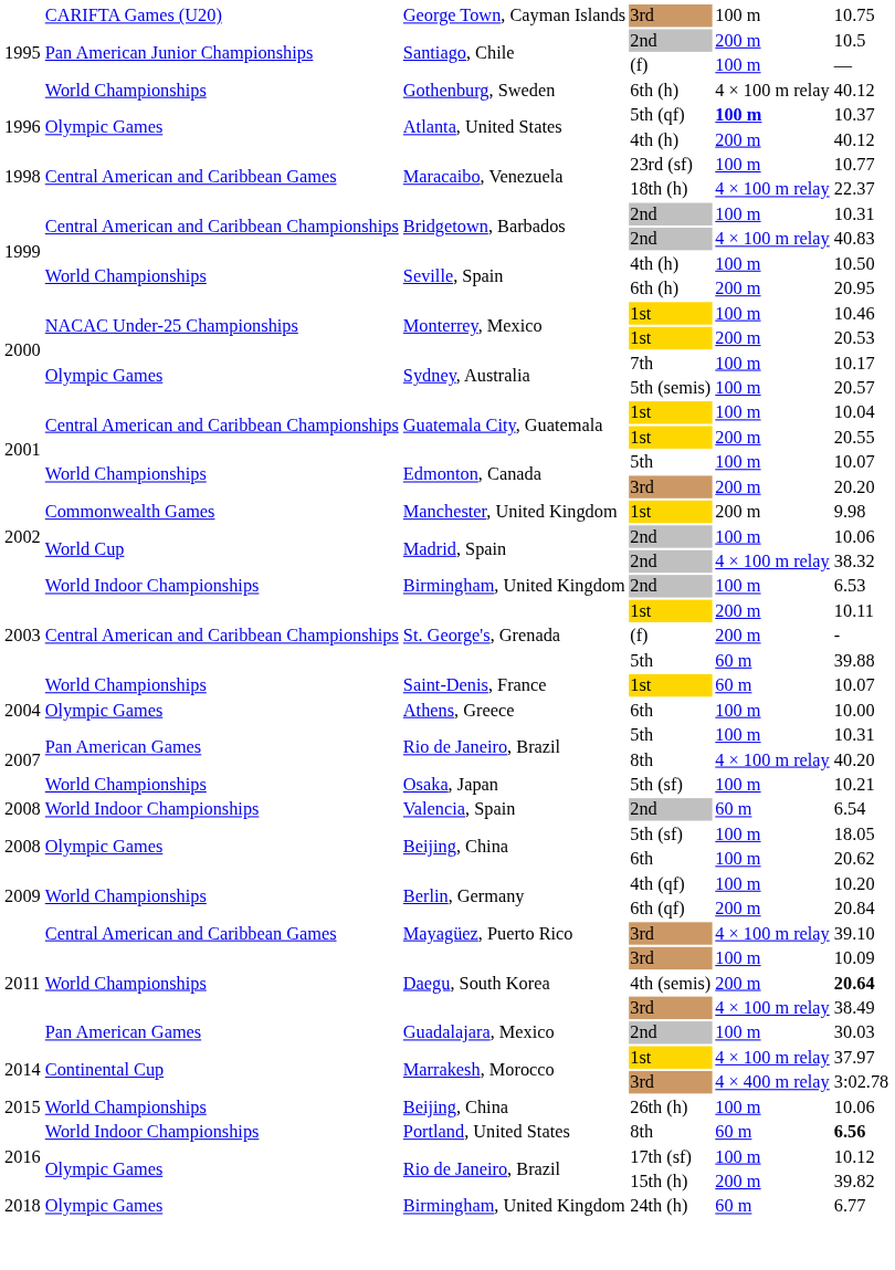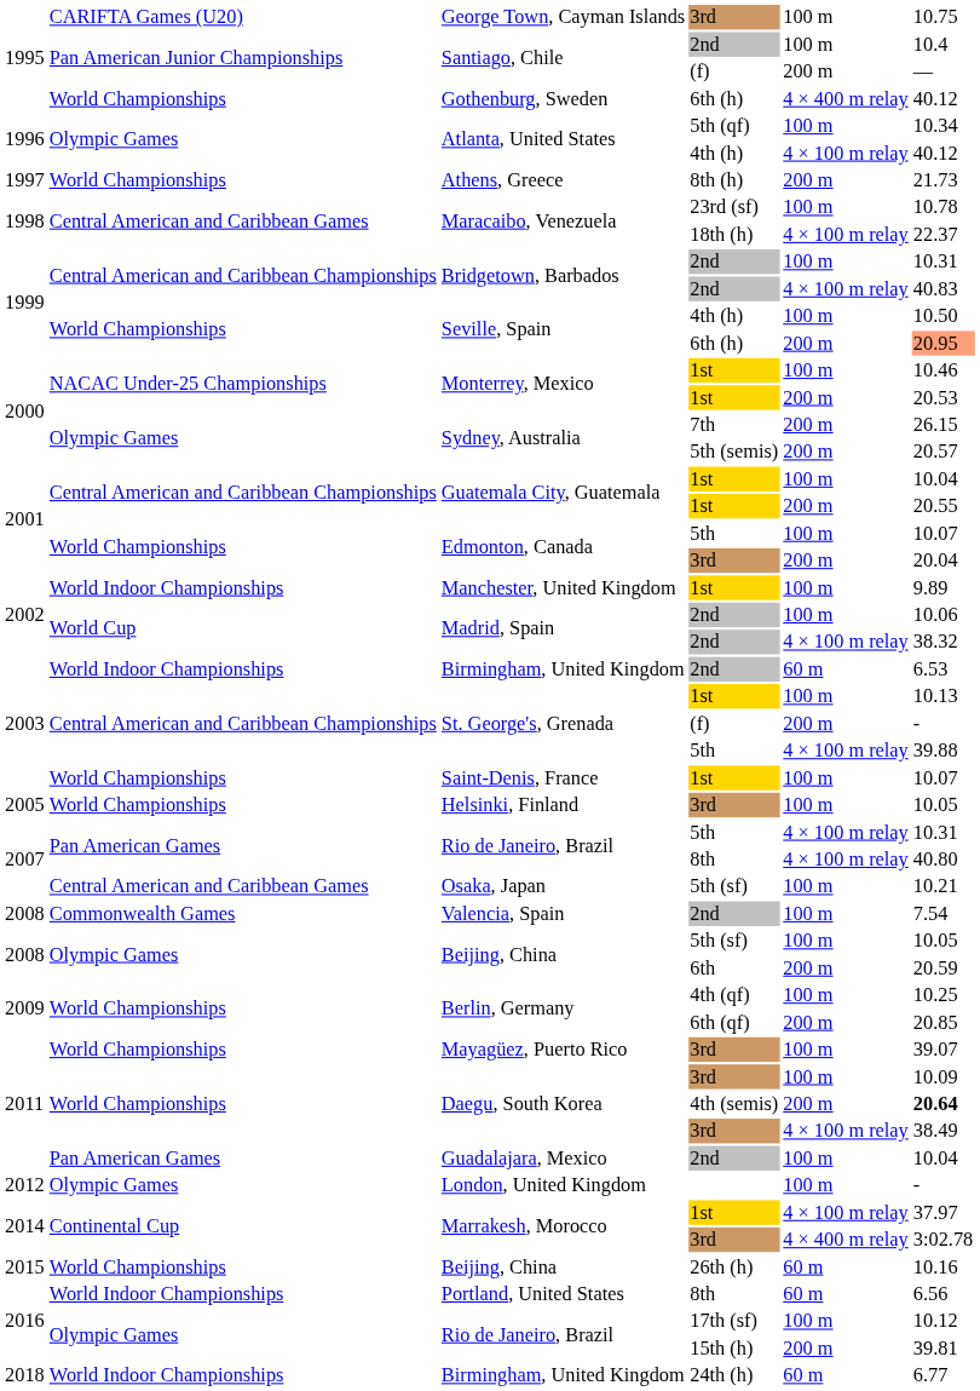 <table>
 <tr>
 <td rowspan=4>1995</td>
 <td><a href='#'>CARIFTA Games (U20)</a></td>
 <td><a href='#'>George Town</a>, Cayman Islands</td>
 <td style="background:#c96;">3rd</td>
 <td>100 m</td>
 <td data-sort-value="010.75">10.75</td>
 </tr>
 <tr>
 <td rowspan=2><a href='#'>Pan American Junior Championships</a></td>
 <td rowspan=2><a href='#'>Santiago</a>, Chile</td>
 <td bgcolor=silver>2nd</td>
-<td><a href='#'>200 m</a></td>
-<td>10.5</td>
+<td>100 m</td>
+<td>10.4</td>
 </tr>
 <tr>
 <td> (f)</td>
-<td><a href='#'>100 m</a></td>
+<td>200 m</td>
 <td>—</td>
 </tr>
 <tr>
 <td><a href='#'>World Championships</a></td>
 <td><a href='#'>Gothenburg</a>, Sweden</td>
 <td>6th (h)</td>
-<td>4 × 100 m relay</td>
+<td><a href='#'>4 × 400 m relay</a></td>
 <td>40.12</td>
 </tr>
 <tr>
 <td rowspan=2>1996</td>
 <td rowspan=2><a href='#'>Olympic Games</a></td>
 <td rowspan=2><a href='#'>Atlanta</a>, United States</td>
 <td>5th (qf)</td>
-<td><strong><a href='#'>100 m</a></strong></td>
-<td>10.37</td>
+<td><a href='#'>100 m</a></td>
+<td>10.34</td>
 </tr>
 <tr>
 <td>4th (h)</td>
+<td><a href='#'>4 × 100 m relay</a></td>
+<td>40.12</td>
+</tr>
+<tr>
+<td>1997</td>
+<td><a href='#'>World Championships</a></td>
+<td><a href='#'>Athens</a>, Greece</td>
+<td>8th (h)</td>
 <td><a href='#'>200 m</a></td>
-<td>40.12</td>
+<td>21.73</td>
 </tr>
 <tr>
 <td rowspan=2>1998</td>
 <td rowspan=2><a href='#'>Central American and Caribbean Games</a></td>
 <td rowspan=2><a href='#'>Maracaibo</a>, Venezuela</td>
 <td>23rd (sf)</td>
 <td><a href='#'>100 m</a></td>
-<td>10.77</td>
+<td>10.78</td>
 </tr>
 <tr>
 <td>18th (h)</td>
 <td><a href='#'>4 × 100 m relay</a></td>
 <td>22.37</td>
 </tr>
 <tr>
 <td rowspan=4>1999</td>
 <td rowspan=2><a href='#'>Central American and Caribbean Championships</a></td>
 <td rowspan=2><a href='#'>Bridgetown</a>, Barbados</td>
 <td bgcolor="silver">2nd</td>
 <td><a href='#'>100 m</a></td>
 <td data-sort-value="010.31">10.31</td>
 </tr>
 <tr>
 <td bgcolor="silver">2nd</td>
 <td><a href='#'>4 × 100 m relay</a></td>
 <td data-sort-value="040.83">40.83</td>
 </tr>
 <tr>
 <td rowspan=2><a href='#'>World Championships</a></td>
 <td rowspan=2><a href='#'>Seville</a>, Spain</td>
 <td>4th (h)</td>
 <td><a href='#'>100 m</a></td>
 <td>10.50</td>
 </tr>
 <tr>
 <td>6th (h)</td>
 <td><a href='#'>200 m</a></td>
-<td>20.95</td>
+<td style="background: lightsalmon;">20.95</td>
 </tr>
 <tr>
 <td rowspan=4>2000</td>
 <td rowspan=2><a href='#'>NACAC Under-25 Championships</a></td>
 <td rowspan=2><a href='#'>Monterrey</a>, Mexico</td>
 <td style="background:gold;">1st</td>
 <td><a href='#'>100 m</a></td>
 <td data-sort-value="010.46">10.46</td>
 </tr>
 <tr>
 <td style="background:gold;">1st</td>
 <td><a href='#'>200 m</a></td>
 <td data-sort-value="020.53">20.53</td>
 </tr>
 <tr>
 <td rowspan=2><a href='#'>Olympic Games</a></td>
 <td rowspan=2><a href='#'>Sydney</a>, Australia</td>
 <td>7th</td>
-<td><a href='#'>100 m</a></td>
-<td data-sort-value="010.17">10.17</td>
+<td><a href='#'>200 m</a></td>
+<td data-sort-value="010.17">26.15</td>
 </tr>
 <tr>
 <td>5th (semis)</td>
-<td><a href='#'>100 m</a></td>
+<td><a href='#'>200 m</a></td>
 <td data-sort-value="020.57">20.57</td>
 </tr>
 <tr>
 <td rowspan=4>2001</td>
 <td rowspan=2><a href='#'>Central American and Caribbean Championships</a></td>
 <td rowspan=2><a href='#'>Guatemala City</a>, Guatemala</td>
 <td style="background:gold;">1st</td>
 <td><a href='#'>100 m</a></td>
 <td data-sort-value="010.04">10.04</td>
 </tr>
 <tr>
 <td style="background:gold;">1st</td>
 <td><a href='#'>200 m</a></td>
 <td data-sort-value="020.55">20.55</td>
 </tr>
 <tr>
 <td rowspan=2><a href='#'>World Championships</a></td>
 <td rowspan=2><a href='#'>Edmonton</a>, Canada</td>
 <td>5th</td>
 <td><a href='#'>100 m</a></td>
 <td data-sort-value="010.07">10.07</td>
 </tr>
 <tr>
 <td style="background:#c96;">3rd</td>
 <td><a href='#'>200 m</a></td>
-<td data-sort-value="020.20">20.20</td>
+<td data-sort-value="020.20">20.04</td>
 </tr>
 <tr>
 <td rowspan=3>2002</td>
-<td><a href='#'>Commonwealth Games</a></td>
+<td><a href='#'>World Indoor Championships</a></td>
 <td><a href='#'>Manchester</a>, United Kingdom</td>
 <td style="background:gold;">1st</td>
-<td>200 m</td>
-<td data-sort-value="009.98">9.98</td>
+<td><a href='#'>100 m</a></td>
+<td data-sort-value="009.98">9.89</td>
 </tr>
 <tr>
 <td rowspan=2><a href='#'>World Cup</a></td>
 <td rowspan=2><a href='#'>Madrid</a>, Spain</td>
 <td bgcolor=silver>2nd</td>
 <td><a href='#'>100 m</a></td>
 <td>10.06</td>
 </tr>
 <tr>
 <td bgcolor=silver>2nd</td>
 <td><a href='#'>4 × 100 m relay</a></td>
 <td>38.32</td>
 </tr>
 <tr>
 <td rowspan=5>2003</td>
 <td><a href='#'>World Indoor Championships</a></td>
 <td><a href='#'>Birmingham</a>, United Kingdom</td>
 <td bgcolor="silver">2nd</td>
-<td><a href='#'>100 m</a></td>
+<td><a href='#'>60 m</a></td>
 <td data-sort-value="006.54">6.53</td>
 </tr>
 <tr>
 <td rowspan=3><a href='#'>Central American and Caribbean Championships</a></td>
 <td rowspan=3><a href='#'>St. George's</a>, Grenada</td>
 <td style="background:gold;">1st</td>
-<td><a href='#'>200 m</a></td>
-<td data-sort-value="010.13">10.11</td>
+<td><a href='#'>100 m</a></td>
+<td data-sort-value="010.13">10.13</td>
 </tr>
 <tr>
 <td> (f)</td>
 <td><a href='#'>200 m</a></td>
 <td data-sort-value="999.99">-</td>
 </tr>
 <tr>
 <td>5th</td>
-<td><a href='#'>60 m</a></td>
+<td><a href='#'>4 × 100 m relay</a></td>
 <td data-sort-value="039.88">39.88</td>
 </tr>
 <tr>
 <td><a href='#'>World Championships</a></td>
 <td><a href='#'>Saint-Denis</a>, France</td>
 <td style="background:gold;">1st</td>
-<td><a href='#'>60 m</a></td>
+<td><a href='#'>100 m</a></td>
 <td data-sort-value="010.07">10.07</td>
 </tr>
 <tr>
-<td>2004</td>
-<td><a href='#'>Olympic Games</a></td>
-<td><a href='#'>Athens</a>, Greece</td>
-<td>6th</td>
+<td>2005</td>
+<td><a href='#'>World Championships</a></td>
+<td><a href='#'>Helsinki</a>, Finland</td>
+<td style="background:#c96;">3rd</td>
 <td><a href='#'>100 m</a></td>
-<td data-sort-value="010.00">10.00</td>
+<td data-sort-value="010.05">10.05</td>
 </tr>
 <tr>
 <td rowspan=3>2007</td>
 <td rowspan=2><a href='#'>Pan American Games</a></td>
 <td rowspan=2><a href='#'>Rio de Janeiro</a>, Brazil</td>
 <td>5th</td>
-<td><a href='#'>100 m</a></td>
+<td><a href='#'>4 × 100 m relay</a></td>
 <td data-sort-value="010.31">10.31</td>
 </tr>
 <tr>
 <td>8th</td>
 <td><a href='#'>4 × 100 m relay</a></td>
-<td data-sort-value="040.20">40.20</td>
+<td data-sort-value="040.20">40.80</td>
 </tr>
 <tr>
-<td><a href='#'>World Championships</a></td>
+<td><a href='#'>Central American and Caribbean Games</a></td>
 <td><a href='#'>Osaka</a>, Japan</td>
 <td>5th (sf)</td>
 <td><a href='#'>100 m</a></td>
 <td data-sort-value="010.21">10.21</td>
 </tr>
 <tr>
 <td>2008</td>
-<td><a href='#'>World Indoor Championships</a></td>
+<td><a href='#'>Commonwealth Games</a></td>
 <td><a href='#'>Valencia</a>, Spain</td>
 <td bgcolor="silver">2nd</td>
-<td><a href='#'>60 m</a></td>
-<td data-sort-value="006.54">6.54</td>
+<td><a href='#'>100 m</a></td>
+<td data-sort-value="006.54">7.54</td>
 </tr>
 <tr>
 <td rowspan=2>2008</td>
 <td rowspan=2><a href='#'>Olympic Games</a></td>
 <td rowspan=2><a href='#'>Beijing</a>, China</td>
 <td>5th (sf)</td>
 <td><a href='#'>100 m</a></td>
-<td data-sort-value="010.05">18.05</td>
+<td data-sort-value="010.05">10.05</td>
 </tr>
 <tr>
 <td>6th</td>
-<td><a href='#'>100 m</a></td>
-<td data-sort-value="020.59">20.62</td>
+<td><a href='#'>200 m</a></td>
+<td data-sort-value="020.59">20.59</td>
 </tr>
 <tr>
 <td rowspan=2>2009</td>
 <td rowspan=2><a href='#'>World Championships</a></td>
 <td rowspan=2><a href='#'>Berlin</a>, Germany</td>
 <td>4th (qf)</td>
 <td><a href='#'>100 m</a></td>
-<td data-sort-value="010.20">10.20</td>
+<td data-sort-value="010.20">10.25</td>
 </tr>
 <tr>
 <td>6th (qf)</td>
 <td><a href='#'>200 m</a></td>
-<td data-sort-value="020.84">20.84</td>
+<td data-sort-value="020.84">20.85</td>
 </tr>
 <tr>
 <td rowspan=5>2011</td>
-<td><a href='#'>Central American and Caribbean Games</a></td>
+<td><a href='#'>World Championships</a></td>
 <td><a href='#'>Mayagüez</a>, Puerto Rico</td>
 <td style="background:#c96;">3rd</td>
-<td><a href='#'>4 × 100 m relay</a></td>
-<td data-sort-value="039.07">39.10</td>
+<td><a href='#'>100 m</a></td>
+<td data-sort-value="039.07">39.07</td>
 </tr>
 <tr>
 <td rowspan=3><a href='#'>World Championships</a></td>
 <td rowspan=3><a href='#'>Daegu</a>, South Korea</td>
 <td style="background:#c96;">3rd</td>
 <td><a href='#'>100 m</a></td>
 <td data-sort-value="010.09">10.09</td>
 </tr>
 <tr>
 <td>4th (semis)</td>
 <td><a href='#'>200 m</a></td>
 <td data-sort-value="020.64"><strong>20.64</strong></td>
 </tr>
 <tr>
 <td style="background:#c96;">3rd</td>
 <td><a href='#'>4 × 100 m relay</a></td>
 <td data-sort-value="038.49">38.49</td>
 </tr>
 <tr>
 <td><a href='#'>Pan American Games</a></td>
 <td><a href='#'>Guadalajara</a>, Mexico</td>
 <td bgcolor="silver">2nd</td>
 <td><a href='#'>100 m</a></td>
-<td data-sort-value="010.04">30.03</td>
+<td data-sort-value="010.04">10.04</td>
+</tr>
+<tr>
+<td>2012</td>
+<td><a href='#'>Olympic Games</a></td>
+<td><a href='#'>London</a>, United Kingdom</td>
+<td></td>
+<td><a href='#'>100 m</a></td>
+<td data-sort-value="999.99">-</td>
 </tr>
 <tr>
 <td rowspan=2>2014</td>
 <td rowspan=2><a href='#'>Continental Cup</a></td>
 <td rowspan=2><a href='#'>Marrakesh</a>, Morocco</td>
 <td bgcolor=gold>1st</td>
 <td><a href='#'>4 × 100 m relay</a></td>
 <td>37.97</td>
 </tr>
 <tr>
 <td bgcolor=cc9966>3rd</td>
 <td><a href='#'>4 × 400 m relay</a></td>
 <td>3:02.78</td>
 </tr>
 <tr>
 <td>2015</td>
 <td><a href='#'>World Championships</a></td>
 <td><a href='#'>Beijing</a>, China</td>
 <td>26th (h)</td>
-<td><a href='#'>100 m</a></td>
-<td data-sort-value="010.16">10.06</td>
+<td><a href='#'>60 m</a></td>
+<td data-sort-value="010.16">10.16</td>
 </tr>
 <tr>
 <td rowspan=3>2016</td>
 <td><a href='#'>World Indoor Championships</a></td>
 <td><a href='#'>Portland</a>, United States</td>
 <td>8th</td>
 <td><a href='#'>60 m</a></td>
-<td data-sort-value="006.56"><strong>6.56</strong></td>
+<td data-sort-value="006.56">6.56</td>
 </tr>
 <tr>
 <td rowspan=2><a href='#'>Olympic Games</a></td>
 <td rowspan=2><a href='#'>Rio de Janeiro</a>, Brazil</td>
 <td>17th (sf)</td>
 <td><a href='#'>100 m</a></td>
 <td>10.12</td>
 </tr>
 <tr>
 <td>15th (h)</td>
 <td><a href='#'>200 m</a></td>
-<td>39.82</td>
+<td>39.81</td>
 </tr>
 <tr>
 <td>2018</td>
-<td><a href='#'>Olympic Games</a></td>
+<td><a href='#'>World Indoor Championships</a></td>
 <td><a href='#'>Birmingham</a>, United Kingdom</td>
 <td>24th (h)</td>
 <td><a href='#'>60 m</a></td>
 <td data-sort-value="006.77">6.77</td>
 </tr>
 </table>
